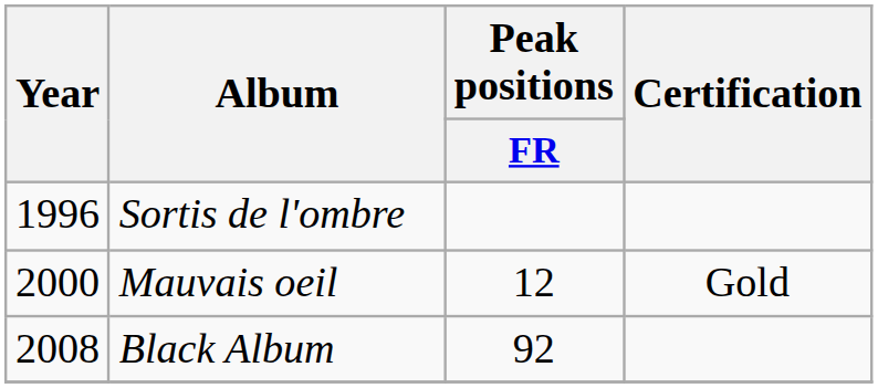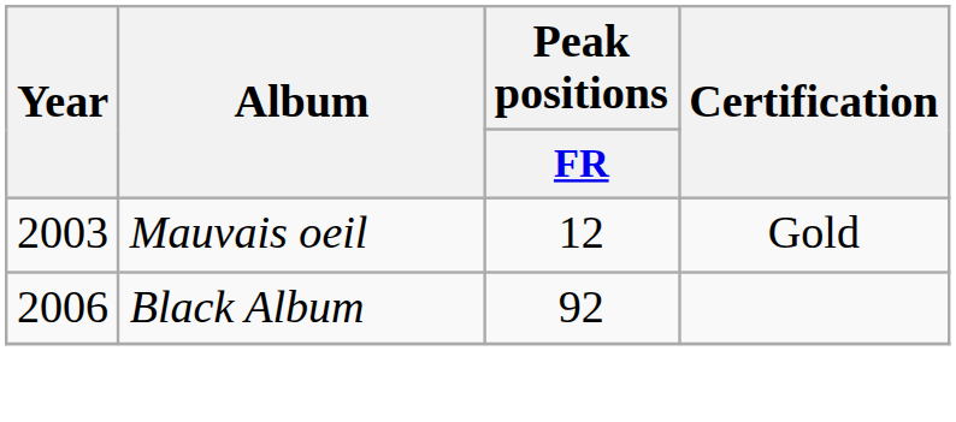 <table class="wikitable">
 <tr>
 <th align="center" rowspan="2" width="10">Year</th>
 <th align="center" rowspan="2" width="120">Album</th>
 <th align="center" colspan="1" width="20">Peak positions</th>
 <th align="center" rowspan="2" width="70">Certification</th>
 </tr>
 <tr>
 <th scope="col" style="width:3em;font-size:90%;"><a href='#'>FR</a><br></th>
 </tr>
 <tr>
-<td style="text-align:center;">1996</td>
-<td><em>Sortis de l'ombre</em></td>
-<td style="text-align:center;"></td>
-<td style="text-align:center;"></td>
-</tr>
-<tr>
-<td style="text-align:center;">2000</td>
+<td style="text-align:center;">2003</td>
 <td><em>Mauvais oeil</em></td>
 <td style="text-align:center;">12</td>
 <td style="text-align:center;">Gold</td>
 </tr>
 <tr>
-<td style="text-align:center;">2008</td>
+<td style="text-align:center;">2006</td>
 <td><em>Black Album</em></td>
 <td style="text-align:center;">92</td>
 <td style="text-align:center;"></td>
 </tr>
 <tr>
 </tr>
 </table>
